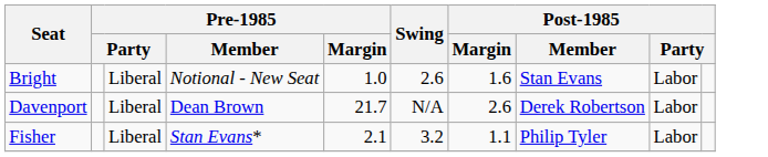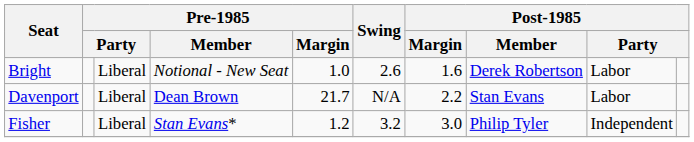 <table class="wikitable">
 <tr>
 <th rowspan="2">Seat</th>
 <th colspan="4">Pre-1985</th>
 <th rowspan="2">Swing</th>
 <th colspan="4">Post-1985</th>
 </tr>
 <tr>
 <th colspan="2">Party</th>
 <th>Member</th>
 <th>Margin</th>
 <th>Margin</th>
 <th>Member</th>
 <th colspan="2">Party</th>
 </tr>
 <tr>
 <td><a href='#'>Bright</a></td>
 <td> </td>
 <td>Liberal</td>
 <td><em>Notional - New Seat</em></td>
 <td style="text-align:right;">1.0</td>
 <td style="text-align:right;">2.6</td>
 <td style="text-align:right;">1.6</td>
-<td><a href='#'>Stan Evans</a></td>
+<td><a href='#'>Derek Robertson</a></td>
 <td>Labor</td>
 <td> </td>
 </tr>
 <tr>
 <td><a href='#'>Davenport</a></td>
 <td> </td>
 <td>Liberal</td>
 <td><a href='#'>Dean Brown</a></td>
 <td style="text-align:right;">21.7</td>
 <td style="text-align:right;">N/A</td>
-<td style="text-align:right;">2.6</td>
-<td><a href='#'>Derek Robertson</a></td>
+<td style="text-align:right;">2.2</td>
+<td><a href='#'>Stan Evans</a></td>
 <td>Labor</td>
 <td> </td>
 </tr>
 <tr>
 <td><a href='#'>Fisher</a></td>
 <td> </td>
 <td>Liberal</td>
 <td><em><a href='#'>Stan Evans</a></em>*</td>
-<td style="text-align:right;">2.1</td>
+<td style="text-align:right;">1.2</td>
 <td style="text-align:right;">3.2</td>
-<td style="text-align:right;">1.1</td>
+<td style="text-align:right;">3.0</td>
 <td><a href='#'>Philip Tyler</a></td>
-<td>Labor</td>
+<td>Independent</td>
 <td> </td>
 </tr>
 <tr>
 </tr>
 </table>
